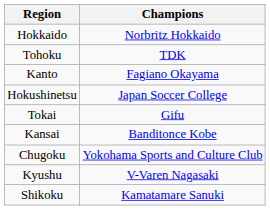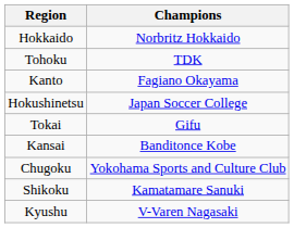 <table class="wikitable" style="text-align:center;">
 <tr>
 <th>Region</th>
 <th>Champions</th>
 </tr>
 <tr>
 <td>Hokkaido</td>
 <td><a href='#'>Norbritz Hokkaido</a></td>
 </tr>
 <tr>
 <td>Tohoku</td>
 <td><a href='#'>TDK</a></td>
 </tr>
 <tr>
 <td>Kanto</td>
 <td><a href='#'>Fagiano Okayama</a></td>
 </tr>
 <tr>
 <td>Hokushinetsu</td>
 <td><a href='#'>Japan Soccer College</a></td>
 </tr>
 <tr>
 <td>Tokai</td>
 <td><a href='#'>Gifu</a></td>
 </tr>
 <tr>
 <td>Kansai</td>
 <td><a href='#'>Banditonce Kobe</a></td>
 </tr>
 <tr>
 <td>Chugoku</td>
 <td><a href='#'>Yokohama Sports and Culture Club</a></td>
 </tr>
 <tr>
+<td>Shikoku</td>
+<td><a href='#'>Kamatamare Sanuki</a></td>
+</tr>
+<tr>
 <td>Kyushu</td>
 <td><a href='#'>V-Varen Nagasaki</a></td>
 </tr>
-<tr>
-<td>Shikoku</td>
-<td><a href='#'>Kamatamare Sanuki</a></td>
-</tr>
 </table>
